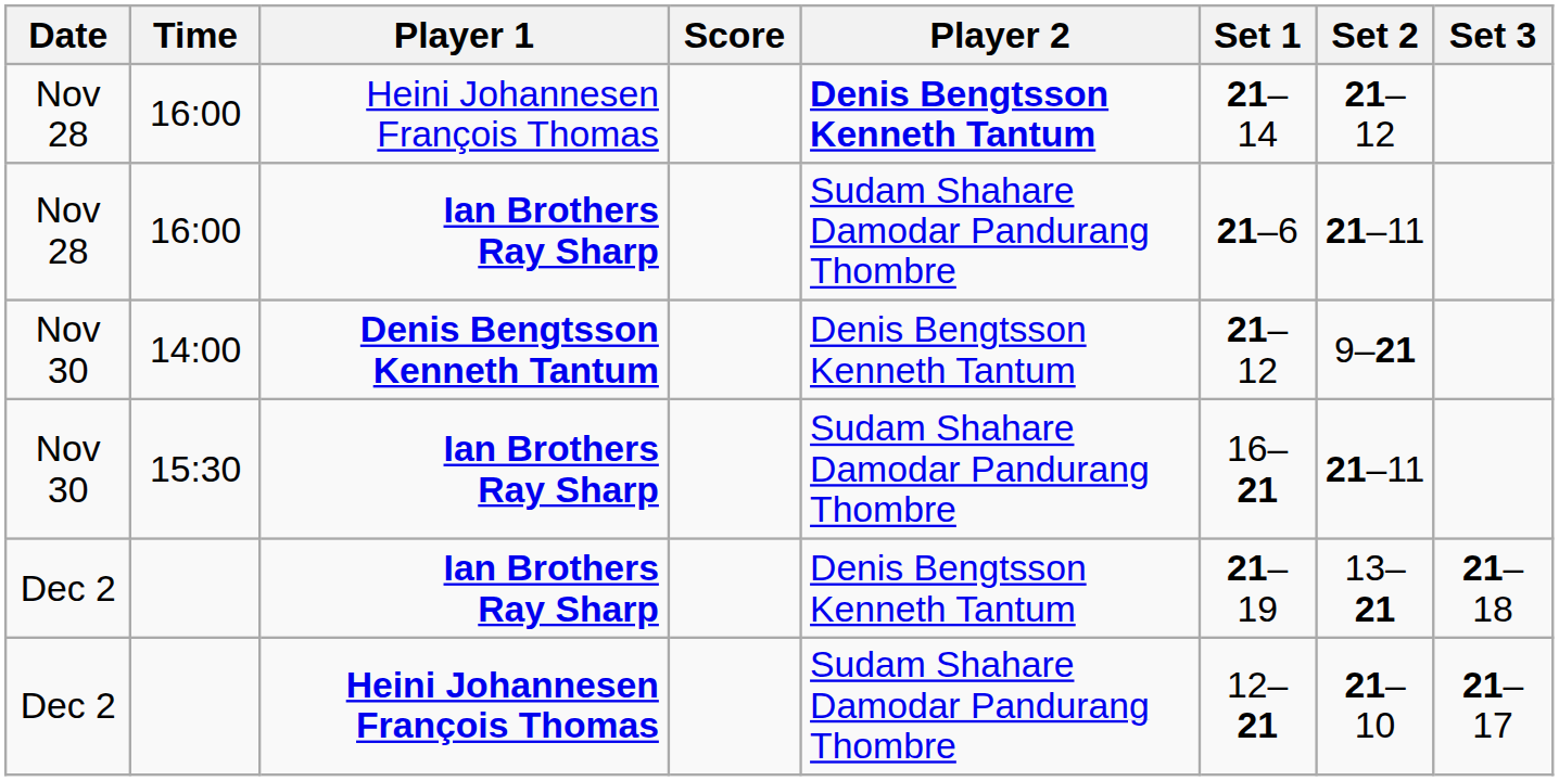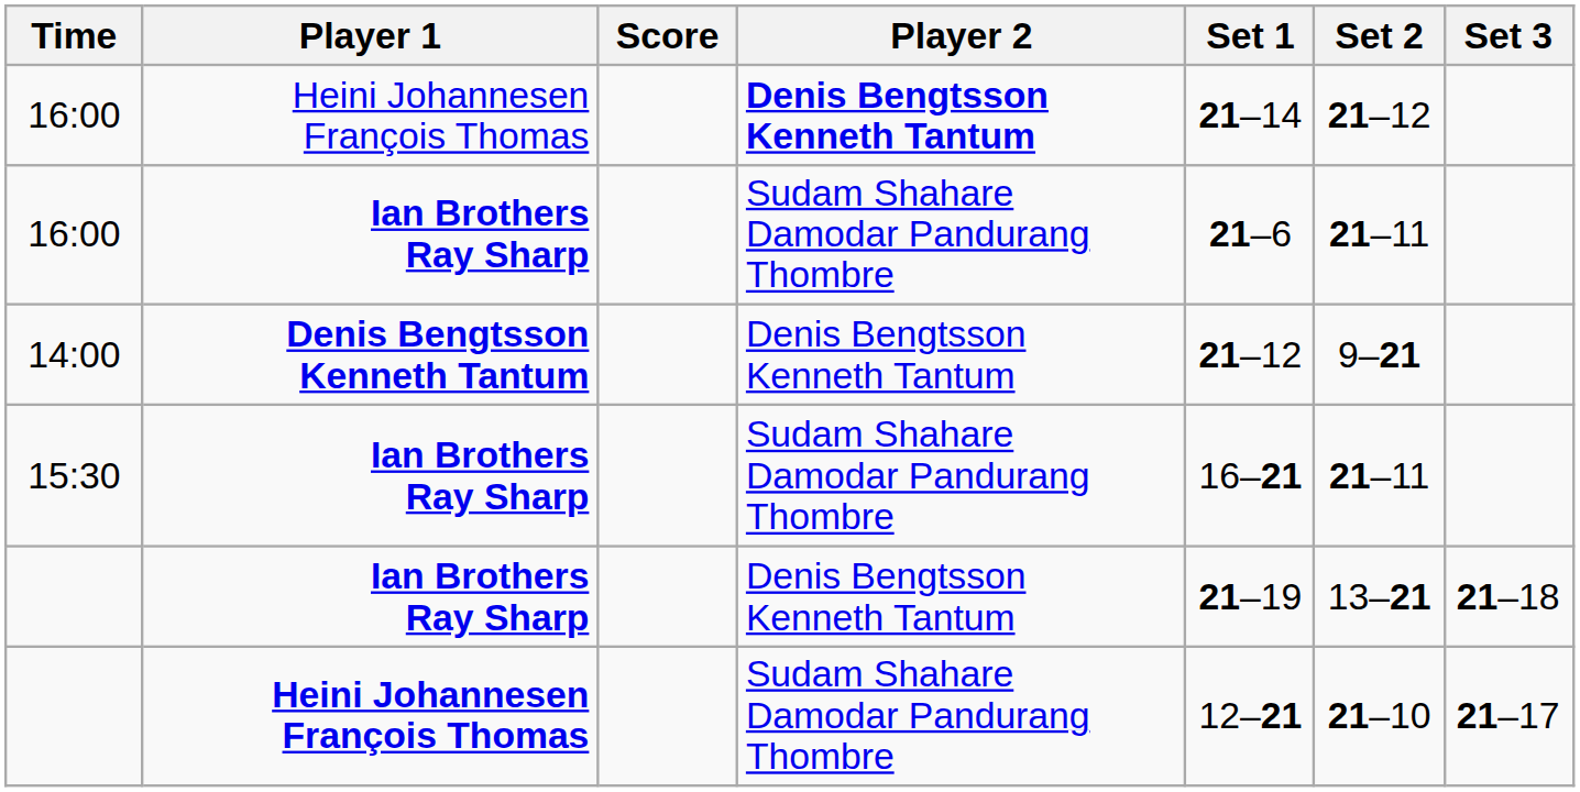 <table class="wikitable" style="font-size:90%; text-align:center">
 <tr>
-<th width="50">Date</th>
 <th width="50">Time</th>
 <th width="200">Player 1</th>
 <th width="50">Score</th>
 <th width="200">Player 2</th>
 <th width="50">Set 1</th>
 <th width="50">Set 2</th>
 <th width="50">Set 3</th>
 </tr>
 <tr>
-<td>Nov 28</td>
 <td>16:00</td>
 <td align="right"><a href='#'>Heini Johannesen</a> <br><a href='#'>François Thomas</a> </td>
 <td></td>
 <td align="left"><strong> <a href='#'>Denis Bengtsson</a><br> <a href='#'>Kenneth Tantum</a></strong></td>
 <td><strong>21</strong>–14</td>
 <td><strong>21</strong>–12</td>
 <td></td>
 </tr>
 <tr>
-<td>Nov 28</td>
 <td>16:00</td>
 <td align="right"><strong><a href='#'>Ian Brothers</a> <br><a href='#'>Ray Sharp</a> </strong></td>
 <td></td>
 <td align="left"> <a href='#'>Sudam Shahare</a><br> <a href='#'>Damodar Pandurang Thombre</a></td>
 <td><strong>21</strong>–6</td>
 <td><strong>21</strong>–11</td>
 <td></td>
 </tr>
 <tr>
-<td>Nov 30</td>
 <td>14:00</td>
 <td align="right"><strong><a href='#'>Denis Bengtsson</a> <br><a href='#'>Kenneth Tantum</a> </strong></td>
 <td></td>
 <td align="left"> <a href='#'>Denis Bengtsson</a><br> <a href='#'>Kenneth Tantum</a></td>
 <td><strong>21</strong>–12</td>
 <td>9–<strong>21</strong></td>
 <td></td>
 </tr>
 <tr>
-<td>Nov 30</td>
 <td>15:30</td>
 <td align="right"><strong><a href='#'>Ian Brothers</a> <br><a href='#'>Ray Sharp</a> </strong></td>
 <td></td>
 <td align="left"> <a href='#'>Sudam Shahare</a><br> <a href='#'>Damodar Pandurang Thombre</a></td>
 <td>16–<strong>21</strong></td>
 <td><strong>21</strong>–11</td>
 <td></td>
 </tr>
 <tr>
-<td>Dec 2</td>
 <td></td>
 <td align="right"><strong><a href='#'>Ian Brothers</a> <br><a href='#'>Ray Sharp</a> </strong></td>
 <td></td>
 <td align="left"> <a href='#'>Denis Bengtsson</a><br> <a href='#'>Kenneth Tantum</a></td>
 <td><strong>21</strong>–19</td>
 <td>13–<strong>21</strong></td>
 <td><strong>21</strong>–18</td>
 </tr>
 <tr>
-<td>Dec 2</td>
 <td></td>
 <td align="right"><strong><a href='#'>Heini Johannesen</a> <br><a href='#'>François Thomas</a> </strong></td>
 <td></td>
 <td align="left"> <a href='#'>Sudam Shahare</a><br> <a href='#'>Damodar Pandurang Thombre</a></td>
 <td>12–<strong>21</strong></td>
 <td><strong>21</strong>–10</td>
 <td><strong>21</strong>–17</td>
 </tr>
 </table>
